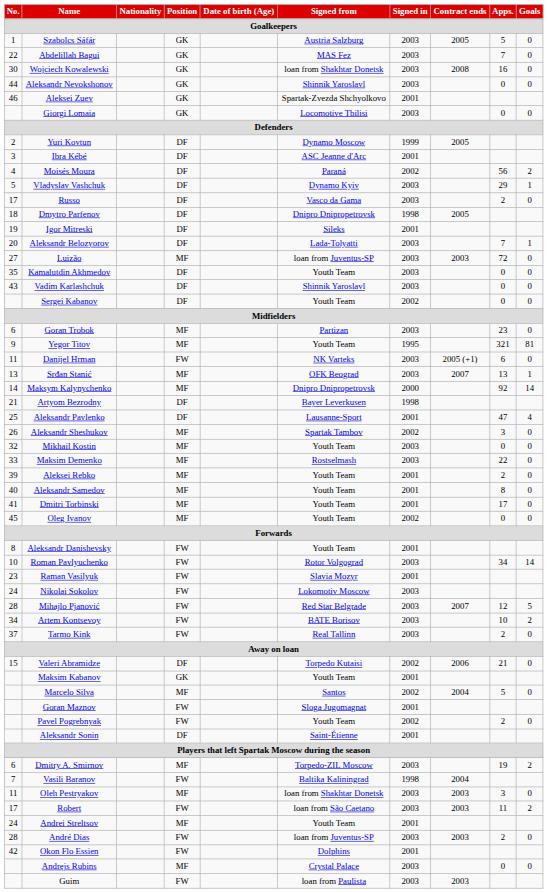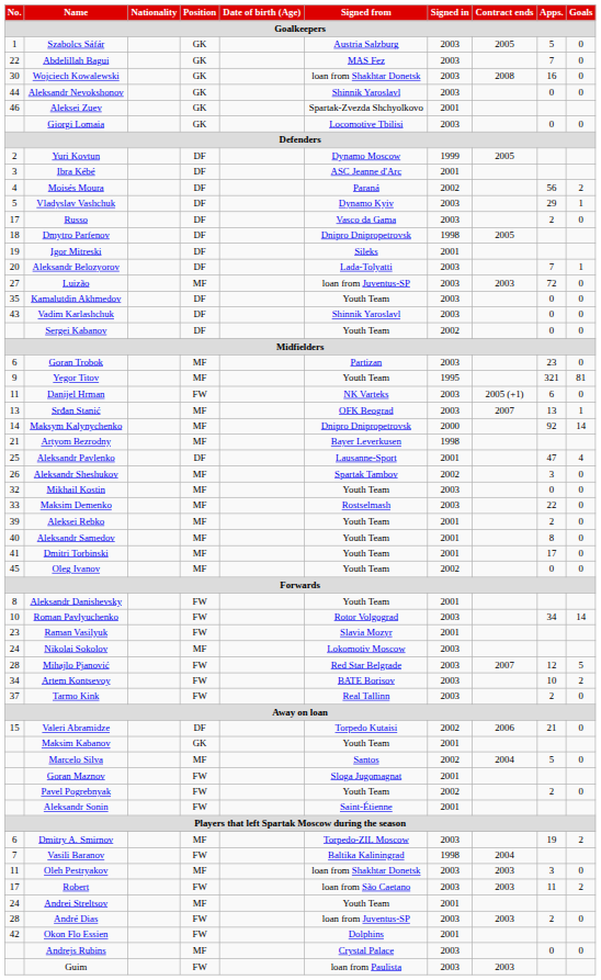 <table class="wikitable"  style="text-align:center; font-size:90%; width:100%;">
 <tr>
 <th style="background:#DD0000; color:white; text-align:center;">No.</th>
 <th style="background:#DD0000; color:white; text-align:center;">Name</th>
 <th style="background:#DD0000; color:white; text-align:center;">Nationality</th>
 <th style="background:#DD0000; color:white; text-align:center;">Position</th>
 <th style="background:#DD0000; color:white; text-align:center;">Date of birth (Age)</th>
 <th style="background:#DD0000; color:white; text-align:center;">Signed from</th>
 <th style="background:#DD0000; color:white; text-align:center;">Signed in</th>
 <th style="background:#DD0000; color:white; text-align:center;">Contract ends</th>
 <th style="background:#DD0000; color:white; text-align:center;">Apps.</th>
 <th style="background:#DD0000; color:white; text-align:center;">Goals</th>
 </tr>
 <tr>
 <th colspan="11"  style="background:#dcdcdc; text-align:center;">Goalkeepers</th>
 </tr>
 <tr>
 <td>1</td>
 <td><a href='#'>Szabolcs Sáfár</a></td>
 <td></td>
 <td>GK</td>
 <td></td>
 <td><a href='#'>Austria Salzburg</a></td>
 <td>2003</td>
 <td>2005</td>
 <td>5</td>
 <td>0</td>
 </tr>
 <tr>
 <td>22</td>
 <td><a href='#'>Abdelillah Bagui</a></td>
 <td></td>
 <td>GK</td>
 <td></td>
 <td><a href='#'>MAS Fez</a></td>
 <td>2003</td>
 <td></td>
 <td>7</td>
 <td>0</td>
 </tr>
 <tr>
 <td>30</td>
 <td><a href='#'>Wojciech Kowalewski</a></td>
 <td></td>
 <td>GK</td>
 <td></td>
 <td>loan from <a href='#'>Shakhtar Donetsk</a></td>
 <td>2003</td>
 <td>2008</td>
 <td>16</td>
 <td>0</td>
 </tr>
 <tr>
 <td>44</td>
 <td><a href='#'>Aleksandr Nevokshonov</a></td>
 <td></td>
 <td>GK</td>
 <td></td>
 <td><a href='#'>Shinnik Yaroslavl</a></td>
 <td>2003</td>
 <td></td>
 <td>0</td>
 <td>0</td>
 </tr>
 <tr>
 <td>46</td>
 <td><a href='#'>Aleksei Zuev</a></td>
 <td></td>
 <td>GK</td>
 <td></td>
 <td>Spartak-Zvezda Shchyolkovo</td>
 <td>2001</td>
 <td></td>
 <td></td>
 <td></td>
 </tr>
 <tr>
 <td></td>
 <td><a href='#'>Giorgi Lomaia</a></td>
 <td></td>
 <td>GK</td>
 <td></td>
 <td><a href='#'>Locomotive Tbilisi</a></td>
 <td>2003</td>
 <td></td>
 <td>0</td>
 <td>0</td>
 </tr>
 <tr>
 <th colspan="11"  style="background:#dcdcdc; text-align:center;">Defenders</th>
 </tr>
 <tr>
 <td>2</td>
 <td><a href='#'>Yuri Kovtun</a></td>
 <td></td>
 <td>DF</td>
 <td></td>
 <td><a href='#'>Dynamo Moscow</a></td>
 <td>1999</td>
 <td>2005</td>
 <td></td>
 <td></td>
 </tr>
 <tr>
 <td>3</td>
 <td><a href='#'>Ibra Kébé</a></td>
 <td></td>
 <td>DF</td>
 <td></td>
 <td><a href='#'>ASC Jeanne d'Arc</a></td>
 <td>2001</td>
 <td></td>
 <td></td>
 <td></td>
 </tr>
 <tr>
 <td>4</td>
 <td><a href='#'>Moisés Moura</a></td>
 <td></td>
 <td>DF</td>
 <td></td>
 <td><a href='#'>Paraná</a></td>
 <td>2002</td>
 <td></td>
 <td>56</td>
 <td>2</td>
 </tr>
 <tr>
 <td>5</td>
 <td><a href='#'>Vladyslav Vashchuk</a></td>
 <td></td>
 <td>DF</td>
 <td></td>
 <td><a href='#'>Dynamo Kyiv</a></td>
 <td>2003</td>
 <td></td>
 <td>29</td>
 <td>1</td>
 </tr>
 <tr>
 <td>17</td>
 <td><a href='#'>Russo</a></td>
 <td></td>
 <td>DF</td>
 <td></td>
 <td><a href='#'>Vasco da Gama</a></td>
 <td>2003</td>
 <td></td>
 <td>2</td>
 <td>0</td>
 </tr>
 <tr>
 <td>18</td>
 <td><a href='#'>Dmytro Parfenov</a></td>
 <td></td>
 <td>DF</td>
 <td></td>
 <td><a href='#'>Dnipro Dnipropetrovsk</a></td>
 <td>1998</td>
 <td>2005</td>
 <td></td>
 <td></td>
 </tr>
 <tr>
 <td>19</td>
 <td><a href='#'>Igor Mitreski</a></td>
 <td></td>
 <td>DF</td>
 <td></td>
 <td><a href='#'>Sileks</a></td>
 <td>2001</td>
 <td></td>
 <td></td>
 <td></td>
 </tr>
 <tr>
 <td>20</td>
 <td><a href='#'>Aleksandr Belozyorov</a></td>
 <td></td>
 <td>DF</td>
 <td></td>
 <td><a href='#'>Lada-Tolyatti</a></td>
 <td>2003</td>
 <td></td>
 <td>7</td>
 <td>1</td>
 </tr>
 <tr>
 <td>27</td>
 <td><a href='#'>Luizão</a></td>
 <td></td>
 <td>MF</td>
 <td></td>
 <td>loan from <a href='#'>Juventus-SP</a></td>
 <td>2003</td>
 <td>2003</td>
 <td>72</td>
 <td>0</td>
 </tr>
 <tr>
 <td>35</td>
 <td><a href='#'>Kamalutdin Akhmedov</a></td>
 <td></td>
 <td>DF</td>
 <td></td>
 <td>Youth Team</td>
 <td>2003</td>
 <td></td>
 <td>0</td>
 <td>0</td>
 </tr>
 <tr>
 <td>43</td>
 <td><a href='#'>Vadim Karlashchuk</a></td>
 <td></td>
 <td>DF</td>
 <td></td>
 <td><a href='#'>Shinnik Yaroslavl</a></td>
 <td>2003</td>
 <td></td>
 <td>0</td>
 <td>0</td>
 </tr>
 <tr>
 <td></td>
 <td><a href='#'>Sergei Kabanov</a></td>
 <td></td>
 <td>DF</td>
 <td></td>
 <td>Youth Team</td>
 <td>2002</td>
 <td></td>
 <td>0</td>
 <td>0</td>
 </tr>
 <tr>
 <th colspan="11"  style="background:#dcdcdc; text-align:center;">Midfielders</th>
 </tr>
 <tr>
 <td>6</td>
 <td><a href='#'>Goran Trobok</a></td>
 <td></td>
 <td>MF</td>
 <td></td>
 <td><a href='#'>Partizan</a></td>
 <td>2003</td>
 <td></td>
 <td>23</td>
 <td>0</td>
 </tr>
 <tr>
 <td>9</td>
 <td><a href='#'>Yegor Titov</a></td>
 <td></td>
 <td>MF</td>
 <td></td>
 <td>Youth Team</td>
 <td>1995</td>
 <td></td>
 <td>321</td>
 <td>81</td>
 </tr>
 <tr>
 <td>11</td>
 <td><a href='#'>Danijel Hrman</a></td>
 <td></td>
 <td>FW</td>
 <td></td>
 <td><a href='#'>NK Varteks</a></td>
 <td>2003</td>
 <td>2005 (+1) </td>
 <td>6</td>
 <td>0</td>
 </tr>
 <tr>
 <td>13</td>
 <td><a href='#'>Srđan Stanić</a></td>
 <td></td>
 <td>MF</td>
 <td></td>
 <td><a href='#'>OFK Beograd</a></td>
 <td>2003</td>
 <td>2007</td>
 <td>13</td>
 <td>1</td>
 </tr>
 <tr>
 <td>14</td>
 <td><a href='#'>Maksym Kalynychenko</a></td>
 <td></td>
 <td>MF</td>
 <td></td>
 <td><a href='#'>Dnipro Dnipropetrovsk</a></td>
 <td>2000</td>
 <td></td>
 <td>92</td>
 <td>14</td>
 </tr>
 <tr>
 <td>21</td>
 <td><a href='#'>Artyom Bezrodny</a></td>
 <td></td>
-<td>DF</td>
+<td>MF</td>
 <td></td>
 <td><a href='#'>Bayer Leverkusen</a></td>
 <td>1998</td>
 <td></td>
 <td></td>
 <td></td>
 </tr>
 <tr>
 <td>25</td>
 <td><a href='#'>Aleksandr Pavlenko</a></td>
 <td></td>
 <td>DF</td>
 <td></td>
 <td><a href='#'>Lausanne-Sport</a></td>
 <td>2001</td>
 <td></td>
 <td>47</td>
 <td>4</td>
 </tr>
 <tr>
 <td>26</td>
 <td><a href='#'>Aleksandr Sheshukov</a></td>
 <td></td>
 <td>MF</td>
 <td></td>
 <td><a href='#'>Spartak Tambov</a></td>
 <td>2002</td>
 <td></td>
 <td>3</td>
 <td>0</td>
 </tr>
 <tr>
 <td>32</td>
 <td><a href='#'>Mikhail Kostin</a></td>
 <td></td>
 <td>MF</td>
 <td></td>
 <td>Youth Team</td>
 <td>2003</td>
 <td></td>
 <td>0</td>
 <td>0</td>
 </tr>
 <tr>
 <td>33</td>
 <td><a href='#'>Maksim Demenko</a></td>
 <td></td>
 <td>MF</td>
 <td></td>
 <td><a href='#'>Rostselmash</a></td>
 <td>2003</td>
 <td></td>
 <td>22</td>
 <td>0</td>
 </tr>
 <tr>
 <td>39</td>
 <td><a href='#'>Aleksei Rebko</a></td>
 <td></td>
 <td>MF</td>
 <td></td>
 <td>Youth Team</td>
 <td>2001</td>
 <td></td>
 <td>2</td>
 <td>0</td>
 </tr>
 <tr>
 <td>40</td>
 <td><a href='#'>Aleksandr Samedov</a></td>
 <td></td>
 <td>MF</td>
 <td></td>
 <td>Youth Team</td>
 <td>2001</td>
 <td></td>
 <td>8</td>
 <td>0</td>
 </tr>
 <tr>
 <td>41</td>
 <td><a href='#'>Dmitri Torbinski</a></td>
 <td></td>
 <td>MF</td>
 <td></td>
 <td>Youth Team</td>
 <td>2001</td>
 <td></td>
 <td>17</td>
 <td>0</td>
 </tr>
 <tr>
 <td>45</td>
 <td><a href='#'>Oleg Ivanov</a></td>
 <td></td>
 <td>MF</td>
 <td></td>
 <td>Youth Team</td>
 <td>2002</td>
 <td></td>
 <td>0</td>
 <td>0</td>
 </tr>
 <tr>
 <th colspan="11"  style="background:#dcdcdc; text-align:center;">Forwards</th>
 </tr>
 <tr>
 <td>8</td>
 <td><a href='#'>Aleksandr Danishevsky</a></td>
 <td></td>
 <td>FW</td>
 <td></td>
 <td>Youth Team</td>
 <td>2001</td>
 <td></td>
 <td></td>
 <td></td>
 </tr>
 <tr>
 <td>10</td>
 <td><a href='#'>Roman Pavlyuchenko</a></td>
 <td></td>
 <td>FW</td>
 <td></td>
 <td><a href='#'>Rotor Volgograd</a></td>
 <td>2003</td>
 <td></td>
 <td>34</td>
 <td>14</td>
 </tr>
 <tr>
 <td>23</td>
 <td><a href='#'>Raman Vasilyuk</a></td>
 <td></td>
 <td>FW</td>
 <td></td>
 <td><a href='#'>Slavia Mozyr</a></td>
 <td>2001</td>
 <td></td>
 <td></td>
 <td></td>
 </tr>
 <tr>
 <td>24</td>
 <td><a href='#'>Nikolai Sokolov</a></td>
 <td></td>
-<td>FW</td>
+<td>MF</td>
 <td></td>
 <td><a href='#'>Lokomotiv Moscow</a></td>
 <td>2003</td>
 <td></td>
 <td></td>
 <td></td>
 </tr>
 <tr>
 <td>28</td>
 <td><a href='#'>Mihajlo Pjanović</a></td>
 <td></td>
 <td>FW</td>
 <td></td>
 <td><a href='#'>Red Star Belgrade</a></td>
 <td>2003</td>
 <td>2007</td>
 <td>12</td>
 <td>5</td>
 </tr>
 <tr>
 <td>34</td>
 <td><a href='#'>Artem Kontsevoy</a></td>
 <td></td>
 <td>FW</td>
 <td></td>
 <td><a href='#'>BATE Borisov</a></td>
 <td>2003</td>
 <td></td>
 <td>10</td>
 <td>2</td>
 </tr>
 <tr>
 <td>37</td>
 <td><a href='#'>Tarmo Kink</a></td>
 <td></td>
 <td>FW</td>
 <td></td>
 <td><a href='#'>Real Tallinn</a></td>
 <td>2003</td>
 <td></td>
 <td>2</td>
 <td>0</td>
 </tr>
 <tr>
 <th colspan="11"  style="background:#dcdcdc; text-align:center;">Away on loan</th>
 </tr>
 <tr>
 <td>15</td>
 <td><a href='#'>Valeri Abramidze</a></td>
 <td></td>
 <td>DF</td>
 <td></td>
 <td><a href='#'>Torpedo Kutaisi</a></td>
 <td>2002</td>
 <td>2006</td>
 <td>21</td>
 <td>0</td>
 </tr>
 <tr>
 <td></td>
 <td><a href='#'>Maksim Kabanov</a></td>
 <td></td>
 <td>GK</td>
 <td></td>
 <td>Youth Team</td>
 <td>2001</td>
 <td></td>
 <td></td>
 <td></td>
 </tr>
 <tr>
 <td></td>
 <td><a href='#'>Marcelo Silva</a></td>
 <td></td>
 <td>MF</td>
 <td></td>
 <td><a href='#'>Santos</a></td>
 <td>2002</td>
 <td>2004</td>
 <td>5</td>
 <td>0</td>
 </tr>
 <tr>
 <td></td>
 <td><a href='#'>Goran Maznov</a></td>
 <td></td>
 <td>FW</td>
 <td></td>
 <td><a href='#'>Sloga Jugomagnat</a></td>
 <td>2001</td>
 <td></td>
 <td></td>
 <td></td>
 </tr>
 <tr>
 <td></td>
 <td><a href='#'>Pavel Pogrebnyak</a></td>
 <td></td>
 <td>FW</td>
 <td></td>
 <td>Youth Team</td>
 <td>2002</td>
 <td></td>
 <td>2</td>
 <td>0</td>
 </tr>
 <tr>
 <td></td>
 <td><a href='#'>Aleksandr Sonin</a></td>
 <td></td>
-<td>DF</td>
+<td>FW</td>
 <td></td>
 <td><a href='#'>Saint-Étienne</a></td>
 <td>2001</td>
 <td></td>
 <td></td>
 <td></td>
 </tr>
 <tr>
 <th colspan="11"  style="background:#dcdcdc; text-align:center;">Players that left Spartak Moscow during the season</th>
 </tr>
 <tr>
 <td>6</td>
 <td><a href='#'>Dmitry A. Smirnov</a></td>
 <td></td>
 <td>MF</td>
 <td></td>
 <td><a href='#'>Torpedo-ZIL Moscow</a></td>
 <td>2003</td>
 <td></td>
 <td>19</td>
 <td>2</td>
 </tr>
 <tr>
 <td>7</td>
 <td><a href='#'>Vasili Baranov</a></td>
 <td></td>
 <td>FW</td>
 <td></td>
 <td><a href='#'>Baltika Kaliningrad</a></td>
 <td>1998</td>
 <td>2004</td>
 <td></td>
 <td></td>
 </tr>
 <tr>
 <td>11</td>
 <td><a href='#'>Oleh Pestryakov</a></td>
 <td></td>
 <td>MF</td>
 <td></td>
 <td>loan from <a href='#'>Shakhtar Donetsk</a></td>
 <td>2003</td>
 <td>2003</td>
 <td>3</td>
 <td>0</td>
 </tr>
 <tr>
 <td>17</td>
 <td><a href='#'>Robert</a></td>
 <td></td>
 <td>FW</td>
 <td></td>
 <td>loan from <a href='#'>São Caetano</a></td>
 <td>2003</td>
 <td>2003</td>
 <td>11</td>
 <td>2</td>
 </tr>
 <tr>
 <td>24</td>
 <td><a href='#'>Andrei Streltsov</a></td>
 <td></td>
 <td>MF</td>
 <td></td>
 <td>Youth Team</td>
 <td>2001</td>
 <td></td>
 <td></td>
 <td></td>
 </tr>
 <tr>
 <td>28</td>
 <td><a href='#'>André Dias</a></td>
 <td></td>
 <td>FW</td>
 <td></td>
 <td>loan from <a href='#'>Juventus-SP</a></td>
 <td>2003</td>
 <td>2003</td>
 <td>2</td>
 <td>0</td>
 </tr>
 <tr>
 <td>42</td>
 <td><a href='#'>Okon Flo Essien</a></td>
 <td></td>
 <td>FW</td>
 <td></td>
 <td><a href='#'>Dolphins</a></td>
 <td>2001</td>
 <td></td>
 <td></td>
 <td></td>
 </tr>
 <tr>
 <td></td>
 <td><a href='#'>Andrejs Rubins</a></td>
 <td></td>
 <td>MF</td>
 <td></td>
 <td><a href='#'>Crystal Palace</a></td>
 <td>2003</td>
 <td></td>
 <td>0</td>
 <td>0</td>
 </tr>
 <tr>
 <td></td>
 <td>Guim</td>
 <td></td>
 <td>FW</td>
 <td></td>
 <td>loan from <a href='#'>Paulista</a></td>
 <td>2003</td>
 <td>2003</td>
 <td></td>
 <td></td>
 </tr>
 </table>
